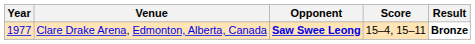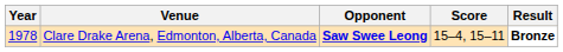 <table class="sortable wikitable" style="font-size: 90%;">
 <tr>
 <th>Year</th>
 <th>Venue</th>
 <th>Opponent</th>
 <th>Score</th>
 <th>Result</th>
 </tr>
 <tr style="background:#FFE4B5">
-<td align="center"><a href='#'>1977</a></td>
+<td align="center"><a href='#'>1978</a></td>
 <td align="left"><a href='#'>Clare Drake Arena</a>, <a href='#'>Edmonton, Alberta, Canada</a></td>
 <td align="left"><strong> <a href='#'>Saw Swee Leong</a></strong></td>
 <td align="left">15–4, 15–11</td>
 <td style="text-align:left; background:white"> <strong>Bronze</strong></td>
 </tr>
 </table>
